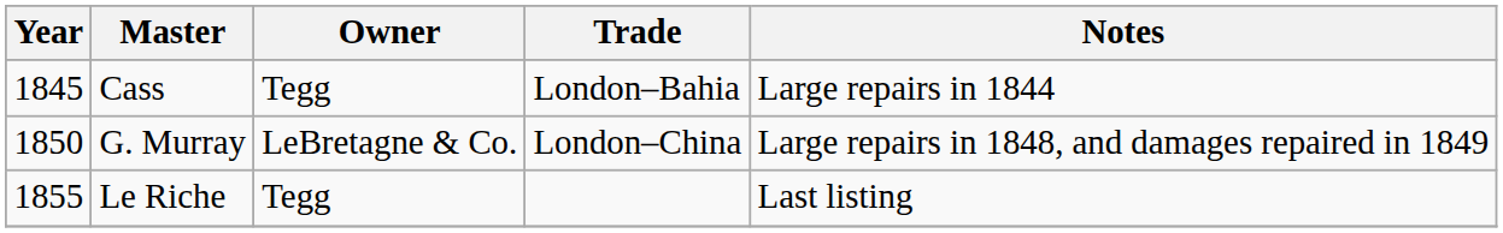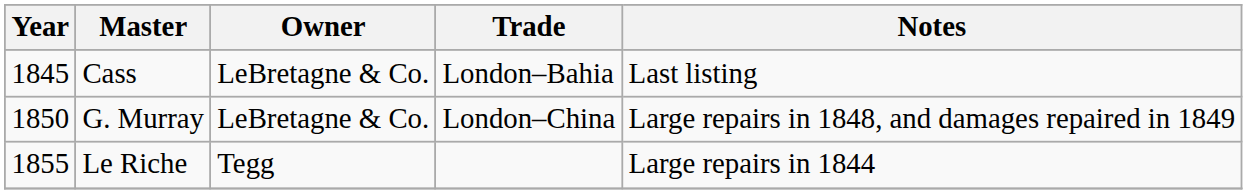 <table class="sortable wikitable">
 <tr>
 <th>Year</th>
 <th>Master</th>
 <th>Owner</th>
 <th>Trade</th>
 <th>Notes</th>
 </tr>
 <tr>
 <td>1845</td>
 <td>Cass</td>
-<td>Tegg</td>
+<td>LeBretagne & Co.</td>
 <td>London–Bahia</td>
-<td>Large repairs in 1844</td>
+<td>Last listing</td>
 </tr>
 <tr>
 <td>1850</td>
 <td>G. Murray</td>
 <td>LeBretagne & Co.</td>
 <td>London–China</td>
 <td>Large repairs in 1848, and damages repaired in 1849</td>
 </tr>
 <tr>
 <td>1855</td>
 <td>Le Riche</td>
 <td>Tegg</td>
 <td></td>
-<td>Last listing</td>
+<td>Large repairs in 1844</td>
 </tr>
 <tr>
 </tr>
 </table>
